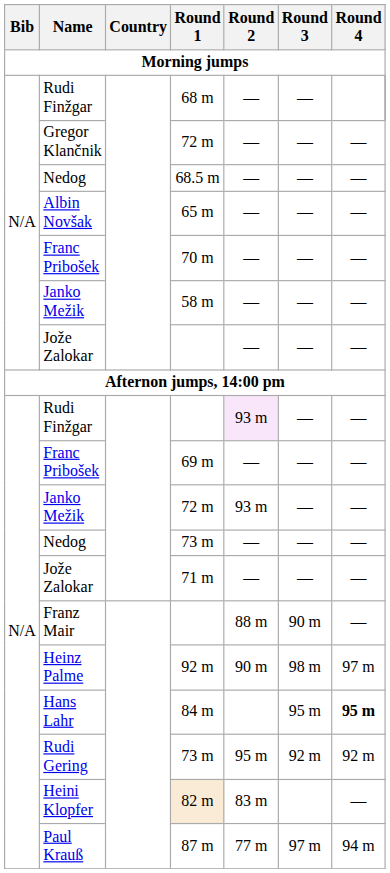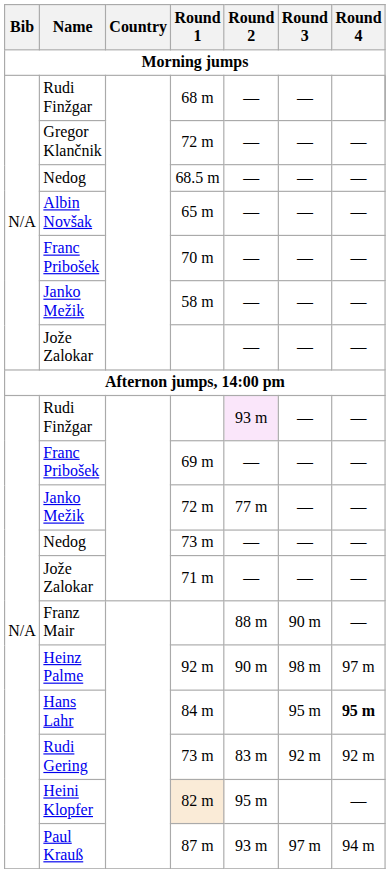 <table class="wikitable collapsible autocollapse sortable" cellpadding="3" cellspacing="0" border="1" style="background:#fff; font-size:86%; width:42%; line-height:16px; border:grey solid 1px; border-collapse:collapse;">
 <tr>
 <th width="30">Bib</th>
 <th width="135">Name</th>
 <th width="169">Country</th>
 <th width="50">Round 1</th>
 <th width="50">Round 2</th>
 <th width="50">Round 3</th>
 <th width="50">Round 4</th>
 </tr>
 <tr>
 <td colspan=7 align=center><strong>Morning jumps</strong></td>
 </tr>
 <tr>
 <td align=center rowspan=7>N/A</td>
 <td>Rudi Finžgar</td>
 <td rowspan=7></td>
 <td align=center>68 m</td>
 <td align=center>—</td>
 <td align=center>—</td>
 </tr>
 <tr>
 <td>Gregor Klančnik</td>
 <td align=center>72 m</td>
 <td align=center>—</td>
 <td align=center>—</td>
 <td align=center>—</td>
 </tr>
 <tr>
 <td>Nedog</td>
 <td align=center>68.5 m</td>
 <td align=center>—</td>
 <td align=center>—</td>
 <td align=center>—</td>
 </tr>
 <tr>
 <td><a href='#'>Albin Novšak</a></td>
 <td align=center>65 m</td>
 <td align=center>—</td>
 <td align=center>—</td>
 <td align=center>—</td>
 </tr>
 <tr>
 <td><a href='#'>Franc Pribošek</a></td>
 <td align=center>70 m</td>
 <td align=center>—</td>
 <td align=center>—</td>
 <td align=center>—</td>
 </tr>
 <tr>
 <td><a href='#'>Janko Mežik</a></td>
 <td align=center>58 m</td>
 <td align=center>—</td>
 <td align=center>—</td>
 <td align=center>—</td>
 </tr>
 <tr>
 <td>Jože Zalokar</td>
 <td align=center></td>
 <td align=center>—</td>
 <td align=center>—</td>
 <td align=center>—</td>
 </tr>
 <tr>
 <td colspan=7 align=center><strong>Afternon jumps, 14:00 pm</strong></td>
 </tr>
 <tr>
 <td align=center rowspan=11>N/A</td>
 <td>Rudi Finžgar</td>
 <td rowspan=5></td>
 <td align=center></td>
 <td align=center bgcolor=#FAE6FA>93 m</td>
 <td align=center>—</td>
 <td align=center>—</td>
 </tr>
 <tr>
 <td><a href='#'>Franc Pribošek</a></td>
 <td align=center>69 m</td>
 <td align=center>—</td>
 <td align=center>—</td>
 <td align=center>—</td>
 </tr>
 <tr>
 <td><a href='#'>Janko Mežik</a></td>
 <td align=center>72 m</td>
-<td align=center>93 m</td>
+<td align=center>77 m</td>
 <td align=center>—</td>
 <td align=center>—</td>
 </tr>
 <tr>
 <td>Nedog</td>
 <td align=center>73 m</td>
 <td align=center>—</td>
 <td align=center>—</td>
 <td align=center>—</td>
 </tr>
 <tr>
 <td>Jože Zalokar</td>
 <td align=center>71 m</td>
 <td align=center>—</td>
 <td align=center>—</td>
 <td align=center>—</td>
 </tr>
 <tr>
 <td>Franz Mair</td>
 <td rowspan=6></td>
 <td align=center></td>
 <td align=center>88 m</td>
 <td align=center>90 m</td>
 <td align=center>—</td>
 </tr>
 <tr>
 <td><a href='#'>Heinz Palme</a></td>
 <td align=center>92 m</td>
 <td align=center>90 m</td>
 <td align=center>98 m</td>
 <td align=center>97 m</td>
 </tr>
 <tr>
 <td><a href='#'>Hans Lahr</a></td>
 <td align=center>84 m</td>
 <td align=center></td>
 <td align=center>95 m</td>
 <td align=center><strong>95 m</strong></td>
 </tr>
 <tr>
 <td><a href='#'>Rudi Gering</a></td>
 <td align=center>73 m</td>
-<td align=center>95 m</td>
+<td align=center>83 m</td>
 <td align=center>92 m</td>
 <td align=center>92 m</td>
 </tr>
 <tr>
 <td><a href='#'>Heini Klopfer</a></td>
 <td align=center bgcolor=#FAEBD7>82 m</td>
-<td align=center>83 m</td>
+<td align=center>95 m</td>
 <td align=center></td>
 <td align=center>—</td>
 </tr>
 <tr>
 <td><a href='#'>Paul Krauß</a></td>
 <td align=center>87 m</td>
-<td align=center>77 m</td>
+<td align=center>93 m</td>
 <td align=center>97 m</td>
 <td align=center>94 m</td>
 </tr>
 </table>
